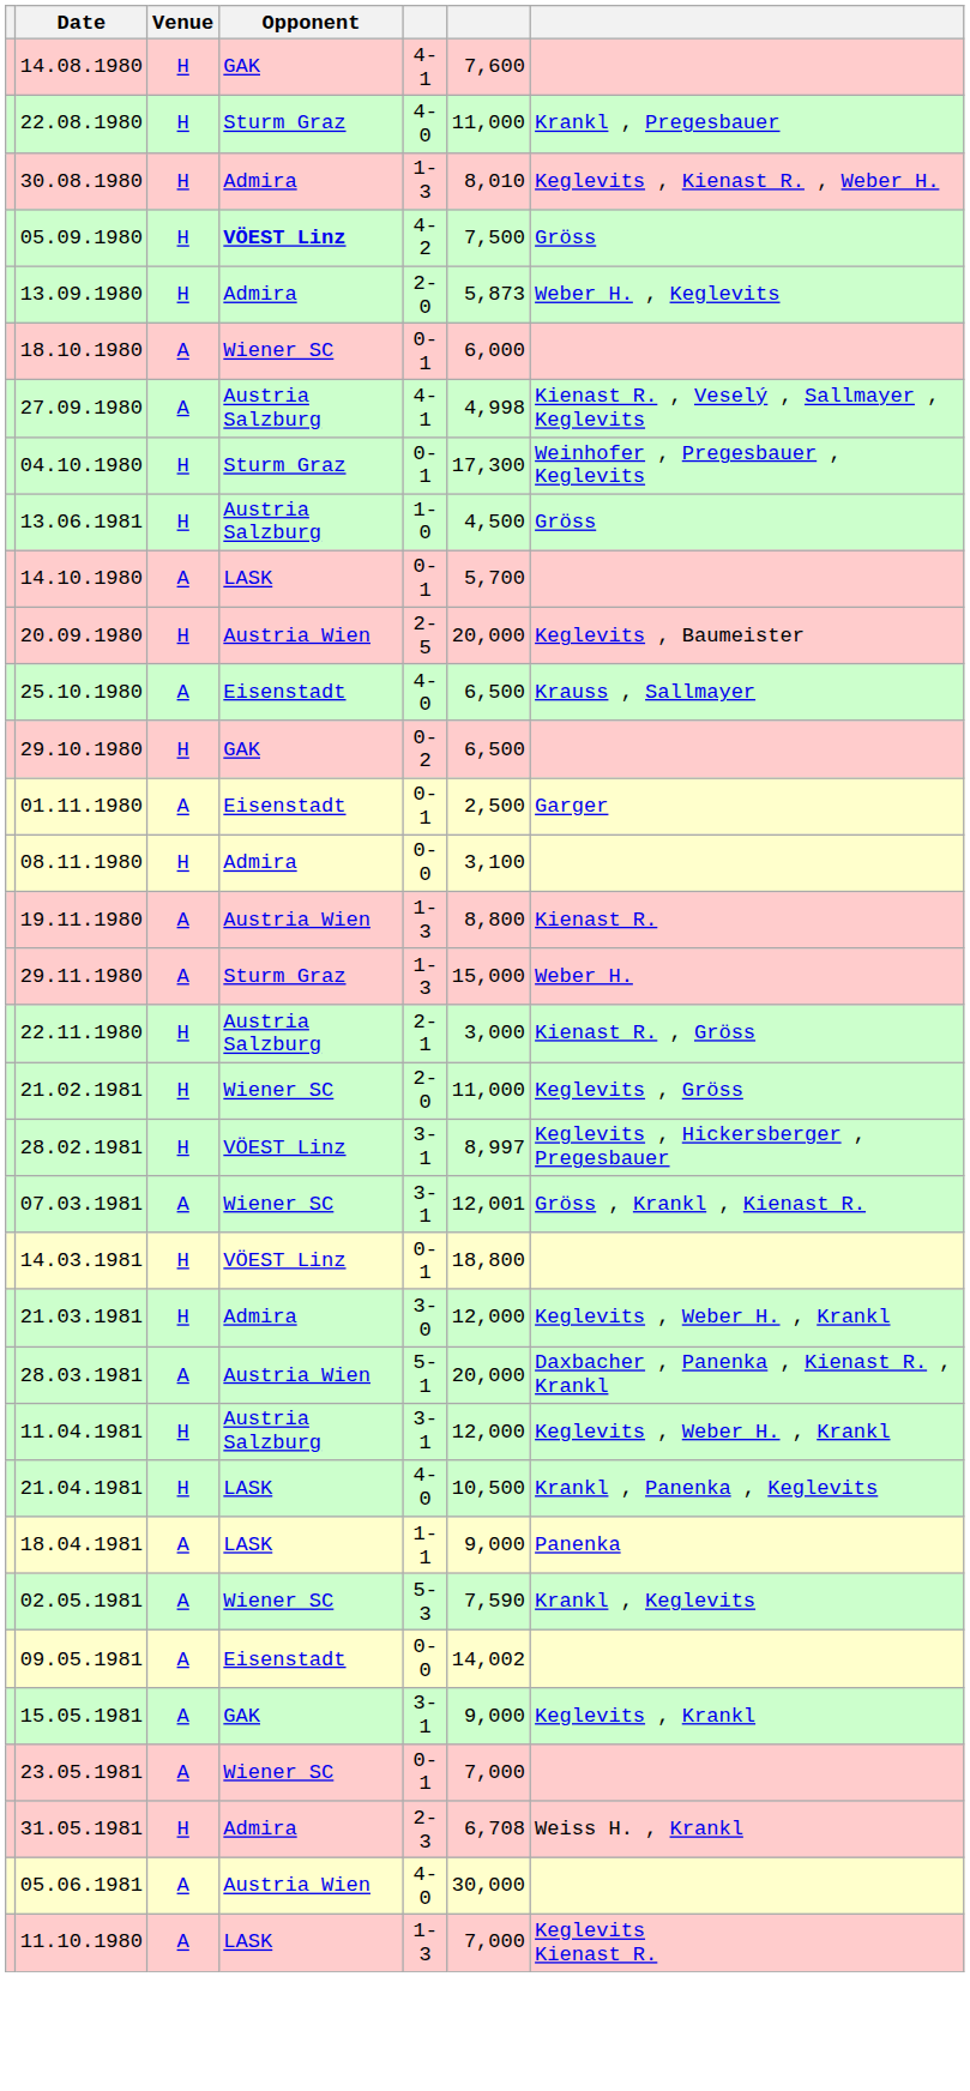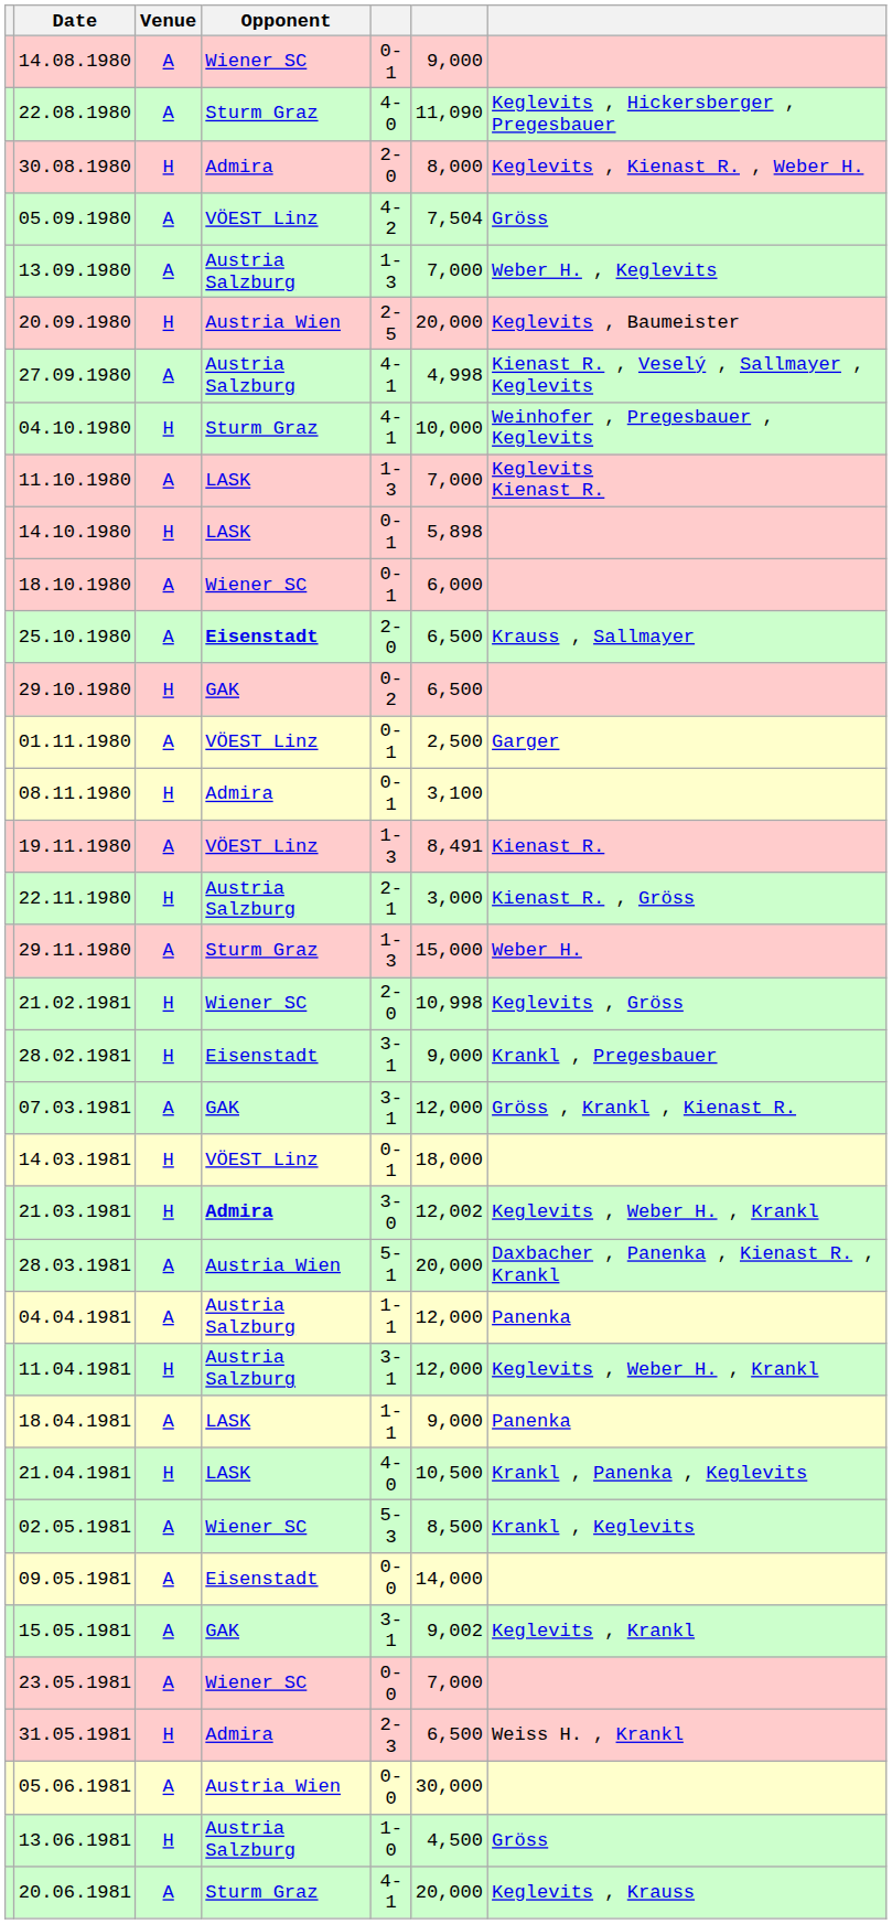 <table class="wikitable" Style="text-align: center">
 <tr>
 <th></th>
 <th>Date</th>
 <th>Venue</th>
 <th>Opponent</th>
 <th></th>
 <th></th>
 <th></th>
 </tr>
 <tr style="background:#fcc">
 <td></td>
 <td>14.08.1980</td>
-<td><a href='#'>H</a></td>
-<td align="left"><a href='#'>GAK</a></td>
-<td>4-1</td>
-<td align="right">7,600</td>
+<td><a href='#'>A</a></td>
+<td align="left"><a href='#'>Wiener SC</a></td>
+<td>0-1</td>
+<td align="right">9,000</td>
 <td align="left"></td>
 </tr>
 <tr style="background:#cfc">
 <td></td>
 <td>22.08.1980</td>
-<td><a href='#'>H</a></td>
+<td><a href='#'>A</a></td>
 <td align="left"><a href='#'>Sturm Graz</a></td>
 <td>4-0</td>
-<td align="right">11,000</td>
-<td align="left"><a href='#'>Krankl</a>  , <a href='#'>Pregesbauer</a> </td>
+<td align="right">11,090</td>
+<td align="left"><a href='#'>Keglevits</a>  , <a href='#'>Hickersberger</a> , <a href='#'>Pregesbauer</a> </td>
 </tr>
 <tr style="background:#fcc">
 <td></td>
 <td>30.08.1980</td>
 <td><a href='#'>H</a></td>
 <td align="left"><a href='#'>Admira</a></td>
-<td>1-3</td>
-<td align="right">8,010</td>
+<td>2-0</td>
+<td align="right">8,000</td>
 <td align="left"><a href='#'>Keglevits</a> , <a href='#'>Kienast R.</a>  , <a href='#'>Weber H.</a> </td>
 </tr>
 <tr style="background:#cfc">
 <td></td>
 <td>05.09.1980</td>
-<td><a href='#'>H</a></td>
-<td align="left"><strong><a href='#'>VÖEST Linz</a></strong></td>
+<td><a href='#'>A</a></td>
+<td align="left"><a href='#'>VÖEST Linz</a></td>
 <td>4-2</td>
-<td align="right">7,500</td>
+<td align="right">7,504</td>
 <td align="left"><a href='#'>Gröss</a> </td>
 </tr>
 <tr style="background:#cfc">
 <td></td>
 <td>13.09.1980</td>
-<td><a href='#'>H</a></td>
-<td align="left"><a href='#'>Admira</a></td>
-<td>2-0</td>
-<td align="right">5,873</td>
+<td><a href='#'>A</a></td>
+<td align="left"><a href='#'>Austria Salzburg</a></td>
+<td>1-3</td>
+<td align="right">7,000</td>
 <td align="left"><a href='#'>Weber H.</a> , <a href='#'>Keglevits</a> </td>
 </tr>
 <tr style="background:#fcc">
 <td></td>
-<td>18.10.1980</td>
-<td><a href='#'>A</a></td>
-<td align="left"><a href='#'>Wiener SC</a></td>
-<td>0-1</td>
-<td align="right">6,000</td>
-<td align="left"></td>
+<td>20.09.1980</td>
+<td><a href='#'>H</a></td>
+<td align="left"><a href='#'>Austria Wien</a></td>
+<td>2-5</td>
+<td align="right">20,000</td>
+<td align="left"><a href='#'>Keglevits</a> , Baumeister </td>
 </tr>
 <tr style="background:#cfc">
 <td></td>
 <td>27.09.1980</td>
 <td><a href='#'>A</a></td>
 <td align="left"><a href='#'>Austria Salzburg</a></td>
 <td>4-1</td>
 <td align="right">4,998</td>
 <td align="left"><a href='#'>Kienast R.</a> , <a href='#'>Veselý</a> , <a href='#'>Sallmayer</a> , <a href='#'>Keglevits</a> </td>
 </tr>
 <tr style="background:#cfc">
 <td></td>
 <td>04.10.1980</td>
 <td><a href='#'>H</a></td>
 <td align="left"><a href='#'>Sturm Graz</a></td>
-<td>0-1</td>
-<td align="right">17,300</td>
+<td>4-1</td>
+<td align="right">10,000</td>
 <td align="left"><a href='#'>Weinhofer</a> , <a href='#'>Pregesbauer</a>  , <a href='#'>Keglevits</a> </td>
 </tr>
-<tr style="background:#cfc">
+<tr style="background:#fcc">
 <td></td>
-<td>13.06.1981</td>
-<td><a href='#'>H</a></td>
-<td align="left"><a href='#'>Austria Salzburg</a></td>
-<td>1-0</td>
-<td align="right">4,500</td>
-<td align="left"><a href='#'>Gröss</a> </td>
+<td>11.10.1980</td>
+<td><a href='#'>A</a></td>
+<td align="left"><a href='#'>LASK</a></td>
+<td>1-3</td>
+<td align="right">7,000</td>
+<td align="left"><a href='#'>Keglevits</a>  <br> <a href='#'>Kienast R.</a> </td>
 </tr>
 <tr style="background:#fcc">
 <td></td>
 <td>14.10.1980</td>
-<td><a href='#'>A</a></td>
+<td><a href='#'>H</a></td>
 <td align="left"><a href='#'>LASK</a></td>
 <td>0-1</td>
-<td align="right">5,700</td>
+<td align="right">5,898</td>
 <td align="left"></td>
 </tr>
 <tr style="background:#fcc">
 <td></td>
-<td>20.09.1980</td>
-<td><a href='#'>H</a></td>
-<td align="left"><a href='#'>Austria Wien</a></td>
-<td>2-5</td>
-<td align="right">20,000</td>
-<td align="left"><a href='#'>Keglevits</a> , Baumeister </td>
+<td>18.10.1980</td>
+<td><a href='#'>A</a></td>
+<td align="left"><a href='#'>Wiener SC</a></td>
+<td>0-1</td>
+<td align="right">6,000</td>
+<td align="left"></td>
 </tr>
 <tr style="background:#cfc">
 <td></td>
 <td>25.10.1980</td>
 <td><a href='#'>A</a></td>
-<td align="left"><a href='#'>Eisenstadt</a></td>
-<td>4-0</td>
+<td align="left"><strong><a href='#'>Eisenstadt</a></strong></td>
+<td>2-0</td>
 <td align="right">6,500</td>
 <td align="left"><a href='#'>Krauss</a> , <a href='#'>Sallmayer</a> </td>
 </tr>
 <tr style="background:#fcc">
 <td></td>
 <td>29.10.1980</td>
 <td><a href='#'>H</a></td>
 <td align="left"><a href='#'>GAK</a></td>
 <td>0-2</td>
 <td align="right">6,500</td>
 <td align="left"></td>
 </tr>
 <tr style="background:#ffc">
 <td></td>
 <td>01.11.1980</td>
 <td><a href='#'>A</a></td>
-<td align="left"><a href='#'>Eisenstadt</a></td>
+<td align="left"><a href='#'>VÖEST Linz</a></td>
 <td>0-1</td>
 <td align="right">2,500</td>
 <td align="left"><a href='#'>Garger</a> </td>
 </tr>
 <tr style="background:#ffc">
 <td></td>
 <td>08.11.1980</td>
 <td><a href='#'>H</a></td>
 <td align="left"><a href='#'>Admira</a></td>
-<td>0-0</td>
+<td>0-1</td>
 <td align="right">3,100</td>
 <td align="left"></td>
 </tr>
 <tr style="background:#fcc">
 <td></td>
 <td>19.11.1980</td>
 <td><a href='#'>A</a></td>
-<td align="left"><a href='#'>Austria Wien</a></td>
+<td align="left"><a href='#'>VÖEST Linz</a></td>
 <td>1-3</td>
-<td align="right">8,800</td>
+<td align="right">8,491</td>
 <td align="left"><a href='#'>Kienast R.</a> </td>
+</tr>
+<tr style="background:#cfc">
+<td></td>
+<td>22.11.1980</td>
+<td><a href='#'>H</a></td>
+<td align="left"><a href='#'>Austria Salzburg</a></td>
+<td>2-1</td>
+<td align="right">3,000</td>
+<td align="left"><a href='#'>Kienast R.</a> , <a href='#'>Gröss</a> </td>
 </tr>
 <tr style="background:#fcc">
 <td></td>
 <td>29.11.1980</td>
 <td><a href='#'>A</a></td>
 <td align="left"><a href='#'>Sturm Graz</a></td>
 <td>1-3</td>
 <td align="right">15,000</td>
 <td align="left"><a href='#'>Weber H.</a> </td>
 </tr>
 <tr style="background:#cfc">
 <td></td>
-<td>22.11.1980</td>
-<td><a href='#'>H</a></td>
-<td align="left"><a href='#'>Austria Salzburg</a></td>
-<td>2-1</td>
-<td align="right">3,000</td>
-<td align="left"><a href='#'>Kienast R.</a> , <a href='#'>Gröss</a> </td>
-</tr>
-<tr style="background:#cfc">
-<td></td>
 <td>21.02.1981</td>
 <td><a href='#'>H</a></td>
 <td align="left"><a href='#'>Wiener SC</a></td>
 <td>2-0</td>
-<td align="right">11,000</td>
+<td align="right">10,998</td>
 <td align="left"><a href='#'>Keglevits</a> , <a href='#'>Gröss</a> </td>
 </tr>
 <tr style="background:#cfc">
 <td></td>
 <td>28.02.1981</td>
 <td><a href='#'>H</a></td>
-<td align="left"><a href='#'>VÖEST Linz</a></td>
+<td align="left"><a href='#'>Eisenstadt</a></td>
 <td>3-1</td>
-<td align="right">8,997</td>
-<td align="left"><a href='#'>Keglevits</a>  , <a href='#'>Hickersberger</a> , <a href='#'>Pregesbauer</a> </td>
+<td align="right">9,000</td>
+<td align="left"><a href='#'>Krankl</a>  , <a href='#'>Pregesbauer</a> </td>
 </tr>
 <tr style="background:#cfc">
 <td></td>
 <td>07.03.1981</td>
 <td><a href='#'>A</a></td>
-<td align="left"><a href='#'>Wiener SC</a></td>
+<td align="left"><a href='#'>GAK</a></td>
 <td>3-1</td>
-<td align="right">12,001</td>
+<td align="right">12,000</td>
 <td align="left"><a href='#'>Gröss</a> , <a href='#'>Krankl</a> , <a href='#'>Kienast R.</a> </td>
 </tr>
 <tr style="background:#ffc">
 <td></td>
 <td>14.03.1981</td>
 <td><a href='#'>H</a></td>
 <td align="left"><a href='#'>VÖEST Linz</a></td>
 <td>0-1</td>
-<td align="right">18,800</td>
+<td align="right">18,000</td>
 <td align="left"></td>
 </tr>
 <tr style="background:#cfc">
 <td></td>
 <td>21.03.1981</td>
 <td><a href='#'>H</a></td>
-<td align="left"><a href='#'>Admira</a></td>
+<td align="left"><strong><a href='#'>Admira</a></strong></td>
 <td>3-0</td>
-<td align="right">12,000</td>
+<td align="right">12,002</td>
 <td align="left"><a href='#'>Keglevits</a> , <a href='#'>Weber H.</a> , <a href='#'>Krankl</a> </td>
 </tr>
 <tr style="background:#cfc">
 <td></td>
 <td>28.03.1981</td>
 <td><a href='#'>A</a></td>
 <td align="left"><a href='#'>Austria Wien</a></td>
 <td>5-1</td>
 <td align="right">20,000</td>
 <td align="left"><a href='#'>Daxbacher</a> , <a href='#'>Panenka</a> , <a href='#'>Kienast R.</a> , <a href='#'>Krankl</a>  </td>
 </tr>
+<tr style="background:#ffc">
+<td></td>
+<td>04.04.1981</td>
+<td><a href='#'>A</a></td>
+<td align="left"><a href='#'>Austria Salzburg</a></td>
+<td>1-1</td>
+<td align="right">12,000</td>
+<td align="left"><a href='#'>Panenka</a> </td>
+</tr>
 <tr style="background:#cfc">
 <td></td>
 <td>11.04.1981</td>
 <td><a href='#'>H</a></td>
 <td align="left"><a href='#'>Austria Salzburg</a></td>
 <td>3-1</td>
 <td align="right">12,000</td>
 <td align="left"><a href='#'>Keglevits</a> , <a href='#'>Weber H.</a> , <a href='#'>Krankl</a> </td>
-</tr>
-<tr style="background:#cfc">
-<td></td>
-<td>21.04.1981</td>
-<td><a href='#'>H</a></td>
-<td align="left"><a href='#'>LASK</a></td>
-<td>4-0</td>
-<td align="right">10,500</td>
-<td align="left"><a href='#'>Krankl</a>  , <a href='#'>Panenka</a> , <a href='#'>Keglevits</a> </td>
 </tr>
 <tr style="background:#ffc">
 <td></td>
 <td>18.04.1981</td>
 <td><a href='#'>A</a></td>
 <td align="left"><a href='#'>LASK</a></td>
 <td>1-1</td>
 <td align="right">9,000</td>
 <td align="left"><a href='#'>Panenka</a> </td>
 </tr>
 <tr style="background:#cfc">
 <td></td>
+<td>21.04.1981</td>
+<td><a href='#'>H</a></td>
+<td align="left"><a href='#'>LASK</a></td>
+<td>4-0</td>
+<td align="right">10,500</td>
+<td align="left"><a href='#'>Krankl</a>  , <a href='#'>Panenka</a> , <a href='#'>Keglevits</a> </td>
+</tr>
+<tr style="background:#cfc">
+<td></td>
 <td>02.05.1981</td>
 <td><a href='#'>A</a></td>
 <td align="left"><a href='#'>Wiener SC</a></td>
 <td>5-3</td>
-<td align="right">7,590</td>
+<td align="right">8,500</td>
 <td align="left"><a href='#'>Krankl</a>    , <a href='#'>Keglevits</a> </td>
 </tr>
 <tr style="background:#ffc">
 <td></td>
 <td>09.05.1981</td>
 <td><a href='#'>A</a></td>
 <td align="left"><a href='#'>Eisenstadt</a></td>
 <td>0-0</td>
-<td align="right">14,002</td>
+<td align="right">14,000</td>
 <td align="left"></td>
 </tr>
 <tr style="background:#cfc">
 <td></td>
 <td>15.05.1981</td>
 <td><a href='#'>A</a></td>
 <td align="left"><a href='#'>GAK</a></td>
 <td>3-1</td>
-<td align="right">9,000</td>
+<td align="right">9,002</td>
 <td align="left"><a href='#'>Keglevits</a> , <a href='#'>Krankl</a>  </td>
 </tr>
 <tr style="background:#fcc">
 <td></td>
 <td>23.05.1981</td>
 <td><a href='#'>A</a></td>
 <td align="left"><a href='#'>Wiener SC</a></td>
-<td>0-1</td>
+<td>0-0</td>
 <td align="right">7,000</td>
 <td align="left"></td>
 </tr>
 <tr style="background:#fcc">
 <td></td>
 <td>31.05.1981</td>
 <td><a href='#'>H</a></td>
 <td align="left"><a href='#'>Admira</a></td>
 <td>2-3</td>
-<td align="right">6,708</td>
+<td align="right">6,500</td>
 <td align="left">Weiss H. , <a href='#'>Krankl</a> </td>
 </tr>
 <tr style="background:#ffc">
 <td></td>
 <td>05.06.1981</td>
 <td><a href='#'>A</a></td>
 <td align="left"><a href='#'>Austria Wien</a></td>
-<td>4-0</td>
+<td>0-0</td>
 <td align="right">30,000</td>
 <td align="left"></td>
 </tr>
-<tr style="background:#fcc">
+<tr style="background:#cfc">
 <td></td>
-<td>11.10.1980</td>
+<td>13.06.1981</td>
+<td><a href='#'>H</a></td>
+<td align="left"><a href='#'>Austria Salzburg</a></td>
+<td>1-0</td>
+<td align="right">4,500</td>
+<td align="left"><a href='#'>Gröss</a> </td>
+</tr>
+<tr style="background:#cfc">
+<td></td>
+<td>20.06.1981</td>
 <td><a href='#'>A</a></td>
-<td align="left"><a href='#'>LASK</a></td>
-<td>1-3</td>
-<td align="right">7,000</td>
-<td align="left"><a href='#'>Keglevits</a>  <br> <a href='#'>Kienast R.</a> </td>
+<td align="left"><a href='#'>Sturm Graz</a></td>
+<td>4-1</td>
+<td align="right">20,000</td>
+<td align="left"><a href='#'>Keglevits</a>  , <a href='#'>Krauss</a>  </td>
 </tr>
 </table>
